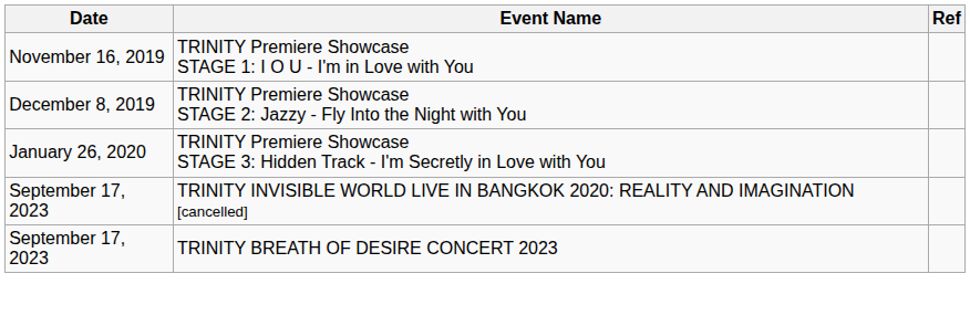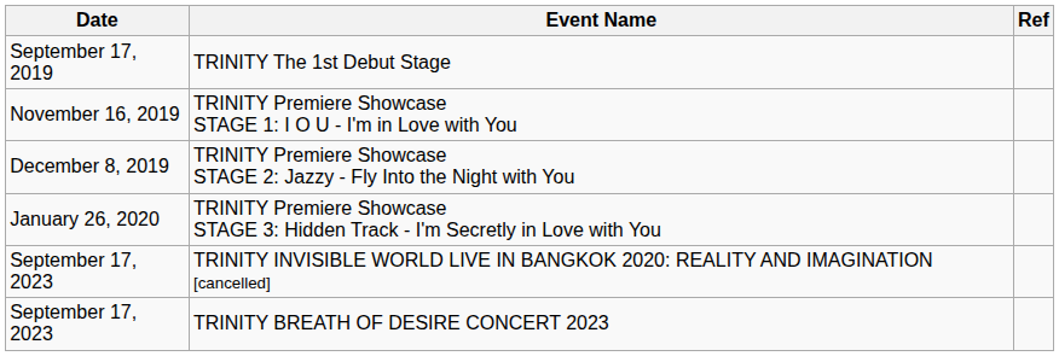 <table class="wikitable sortable mw-collapsible">
 <tr>
 <th>Date</th>
 <th>Event Name</th>
 <th>Ref</th>
+</tr>
+<tr>
+<td>September 17, 2019</td>
+<td>TRINITY The 1st Debut Stage</td>
+<td></td>
 </tr>
 <tr>
 <td>November 16, 2019</td>
 <td>TRINITY Premiere Showcase<br>STAGE 1: I O U - I'm in Love with You</td>
 <td></td>
 </tr>
 <tr>
 <td>December 8, 2019</td>
 <td>TRINITY Premiere Showcase<br>STAGE 2: Jazzy - Fly Into the Night with You</td>
 <td></td>
 </tr>
 <tr>
 <td>January 26, 2020</td>
 <td>TRINITY Premiere Showcase<br>STAGE 3: Hidden Track - I'm Secretly in Love with You</td>
 <td></td>
 </tr>
 <tr>
 <td>September 17, 2023</td>
 <td>TRINITY INVISIBLE WORLD LIVE IN BANGKOK 2020: REALITY AND IMAGINATION <small>[cancelled]</small></td>
 <td></td>
 </tr>
 <tr>
 <td>September 17, 2023</td>
 <td>TRINITY BREATH OF DESIRE CONCERT 2023</td>
 <td></td>
 </tr>
 </table>
